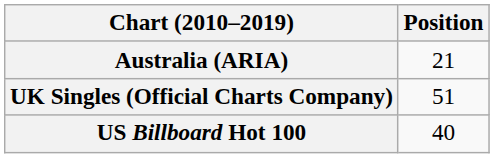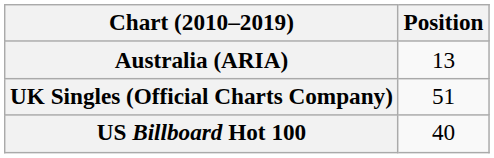 <table class="wikitable sortable plainrowheaders" style="text-align:center">
 <tr>
 <th scope="col">Chart (2010–2019)</th>
 <th scope="col">Position</th>
 </tr>
 <tr>
 <th scope="row">Australia (ARIA)</th>
-<td>21</td>
+<td>13</td>
 </tr>
 <tr>
 <th scope="row">UK Singles (Official Charts Company)</th>
 <td>51</td>
 </tr>
 <tr>
 <th scope="row">US <em>Billboard</em> Hot 100</th>
 <td>40</td>
 </tr>
 </table>
